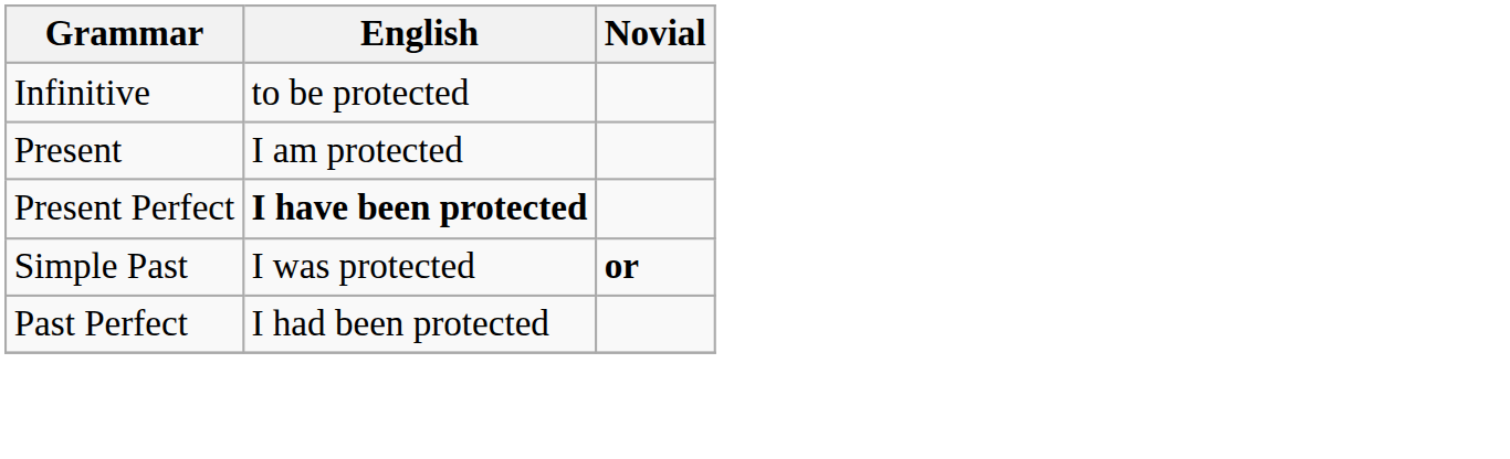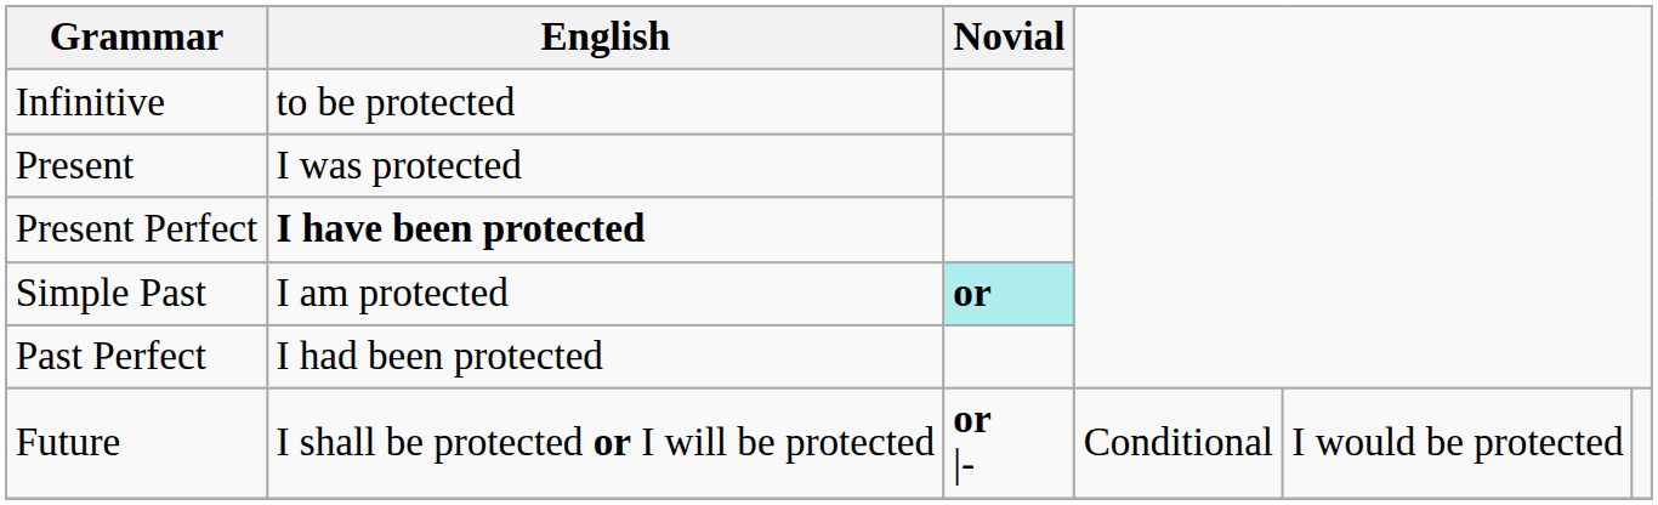 <table class="wikitable">
 <tr>
 <th>Grammar</th>
 <th>English</th>
 <th>Novial</th>
 </tr>
 <tr>
 <td>Infinitive</td>
 <td>to be protected</td>
 <td></td>
 </tr>
 <tr>
 <td>Present</td>
-<td>I am protected</td>
+<td>I was protected</td>
 <td></td>
 </tr>
 <tr>
 <td>Present Perfect</td>
 <td><strong>I have been protected</strong></td>
 <td></td>
 </tr>
 <tr>
 <td>Simple Past</td>
-<td>I was protected</td>
-<td> <strong>or</strong> </td>
+<td>I am protected</td>
+<td style="background: paleturquoise;"> <strong>or</strong> </td>
 </tr>
 <tr>
 <td>Past Perfect</td>
 <td>I had been protected</td>
 <td></td>
 </tr>
 <tr>
+<td>Future</td>
+<td>I shall be protected <strong>or</strong> I will be protected</td>
+<td> <strong>or</strong> <br>|-</td>
+<td>Conditional</td>
+<td>I would be protected</td>
+<td></td>
+</tr>
+<tr>
 </tr>
 </table>
